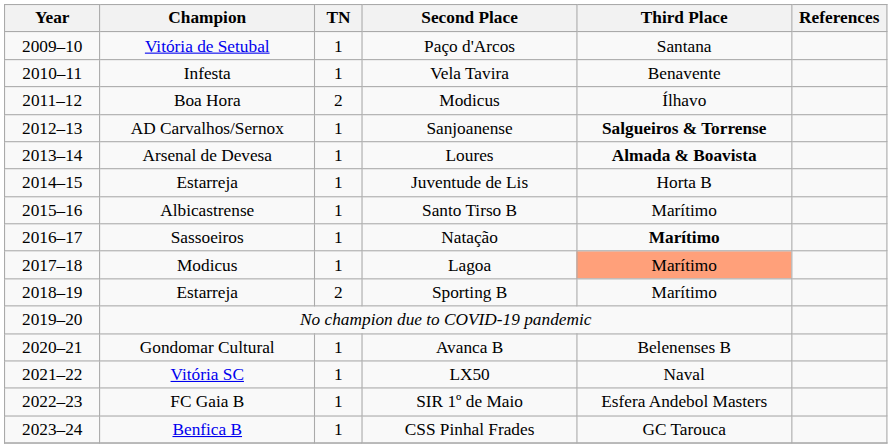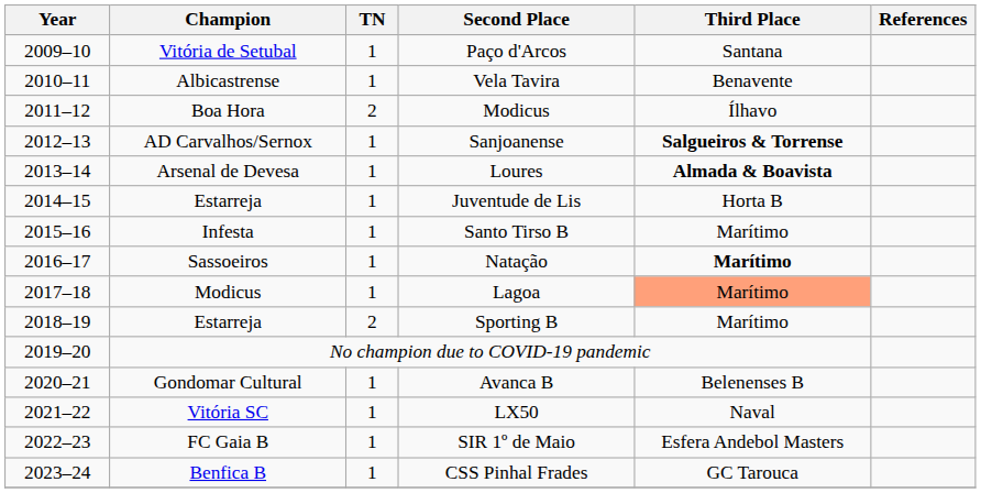 <table class="wikitable" style="text-align:center;">
 <tr>
 <th width="10%">Year</th>
 <th width="22.5%">Champion</th>
 <th width="5%">TN</th>
 <th width="22.5%">Second Place</th>
 <th width="22.5%">Third Place</th>
 <th width="10%">References</th>
 </tr>
 <tr>
 <td>2009–10</td>
 <td><a href='#'>Vitória de Setubal</a></td>
 <td>1</td>
 <td>Paço d'Arcos</td>
 <td>Santana</td>
 <td></td>
 </tr>
 <tr>
 <td>2010–11</td>
-<td>Infesta</td>
+<td>Albicastrense</td>
 <td>1</td>
 <td>Vela Tavira</td>
 <td>Benavente</td>
 <td></td>
 </tr>
 <tr>
 <td>2011–12</td>
 <td>Boa Hora</td>
 <td>2</td>
 <td>Modicus</td>
 <td>Ílhavo</td>
 <td></td>
 </tr>
 <tr>
 <td>2012–13</td>
 <td>AD Carvalhos/Sernox</td>
 <td>1</td>
 <td>Sanjoanense</td>
 <td><strong>Salgueiros & Torrense</strong></td>
 <td></td>
 </tr>
 <tr>
 <td>2013–14</td>
 <td>Arsenal de Devesa</td>
 <td>1</td>
 <td>Loures</td>
 <td><strong>Almada & Boavista</strong></td>
 <td></td>
 </tr>
 <tr>
 <td>2014–15</td>
 <td>Estarreja</td>
 <td>1</td>
 <td>Juventude de Lis</td>
 <td>Horta B</td>
 <td></td>
 </tr>
 <tr>
 <td>2015–16</td>
-<td>Albicastrense</td>
+<td>Infesta</td>
 <td>1</td>
 <td>Santo Tirso B</td>
 <td>Marítimo</td>
 <td></td>
 </tr>
 <tr>
 <td>2016–17</td>
 <td>Sassoeiros</td>
 <td>1</td>
 <td>Natação</td>
 <td><strong>Marítimo</strong></td>
 <td></td>
 </tr>
 <tr>
 <td>2017–18</td>
 <td>Modicus</td>
 <td>1</td>
 <td>Lagoa</td>
 <td style="background: lightsalmon;">Marítimo</td>
 <td></td>
 </tr>
 <tr>
 <td>2018–19</td>
 <td>Estarreja</td>
 <td>2</td>
 <td>Sporting B</td>
 <td>Marítimo</td>
 <td></td>
 </tr>
 <tr>
 <td>2019–20</td>
 <td colspan="4"><em>No champion due to COVID-19 pandemic</em></td>
 <td></td>
 </tr>
 <tr>
 <td>2020–21</td>
 <td>Gondomar Cultural</td>
 <td>1</td>
 <td>Avanca B</td>
 <td>Belenenses B</td>
 <td></td>
 </tr>
 <tr>
 <td>2021–22</td>
 <td><a href='#'>Vitória SC</a></td>
 <td>1</td>
 <td>LX50</td>
 <td>Naval</td>
 <td></td>
 </tr>
 <tr>
 <td>2022–23</td>
 <td>FC Gaia B</td>
 <td>1</td>
 <td>SIR 1º de Maio</td>
 <td>Esfera Andebol Masters</td>
 <td></td>
 </tr>
 <tr>
 <td>2023–24</td>
 <td><a href='#'>Benfica B</a></td>
 <td>1</td>
 <td>CSS Pinhal Frades</td>
 <td>GC Tarouca</td>
 <td></td>
 </tr>
 <tr>
 </tr>
 </table>
